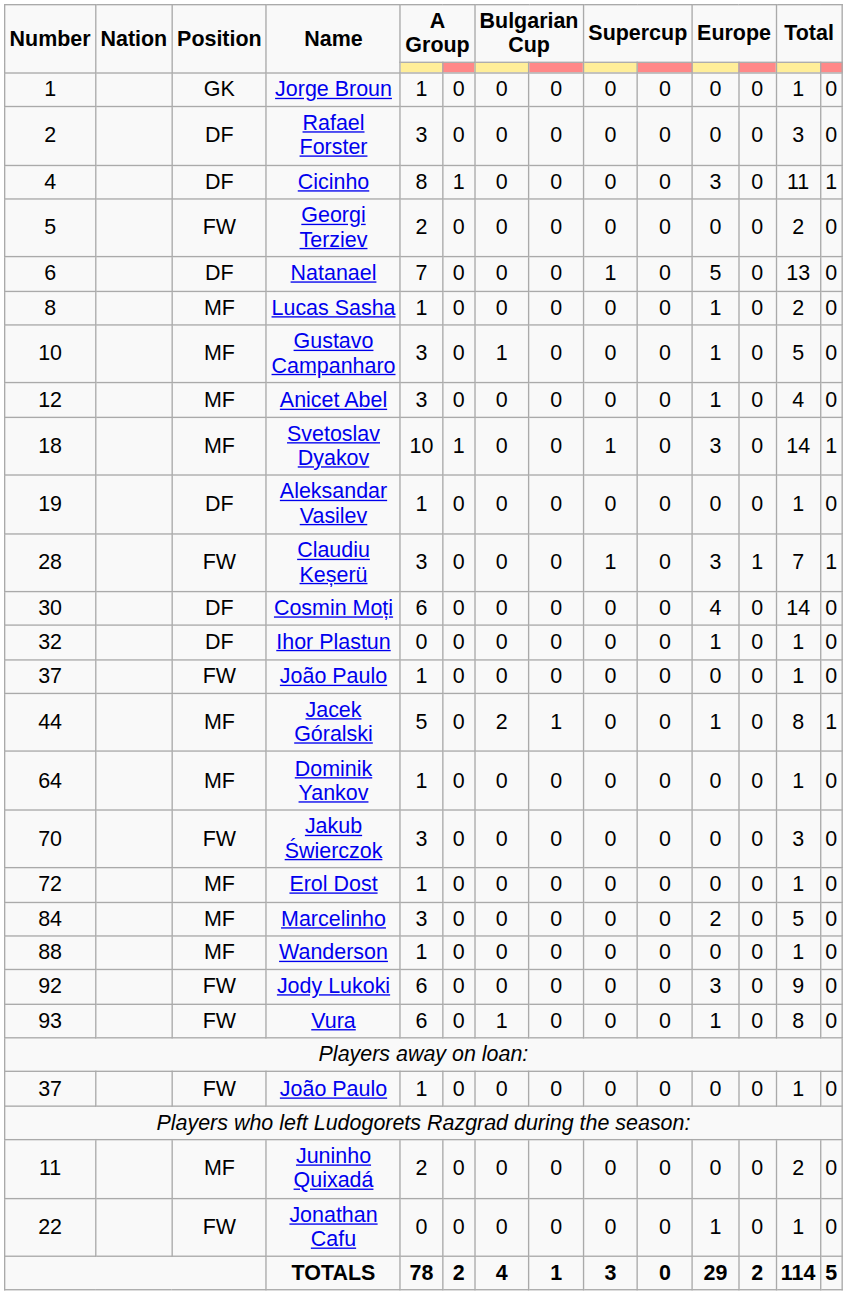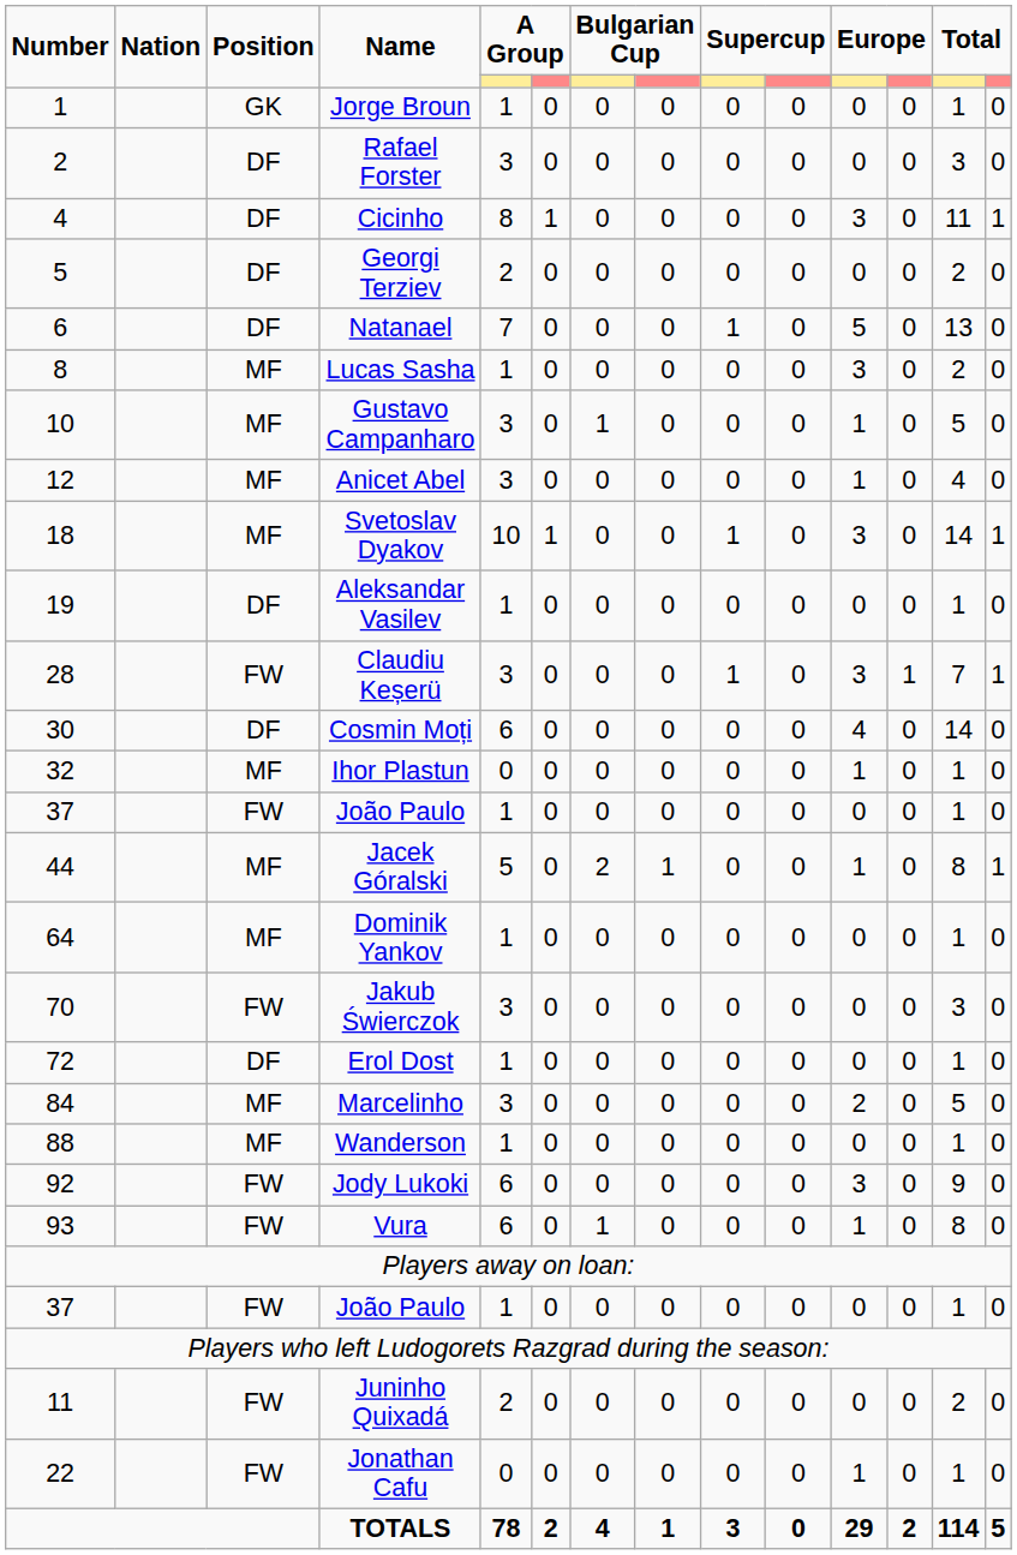 <table class="wikitable" style="font-size: 100%; text-align: center;">
 <tr>
 <td rowspan=2 width="10%" align=center><strong>Number</strong></td>
 <td rowspan=2 width="10%" align=center><strong>Nation</strong></td>
 <td rowspan=2 width="10%" align=center><strong>Position</strong></td>
 <td rowspan=2 width="20%" align=center><strong>Name</strong></td>
 <td colspan=2 align=center><strong>A Group</strong></td>
 <td colspan=2 align=center><strong>Bulgarian Cup</strong></td>
 <td colspan=2 align=center><strong>Supercup</strong></td>
 <td colspan=2 align=center><strong>Europe</strong></td>
 <td colspan=2 align=center><strong>Total</strong></td>
 </tr>
 <tr>
 <th width=60 style="background: #FFEE99"></th>
 <th width=60 style="background: #FF8888"></th>
 <th width=60 style="background: #FFEE99"></th>
 <th width=60 style="background: #FF8888"></th>
 <th width=60 style="background: #FFEE99"></th>
 <th width=60 style="background: #FF8888"></th>
 <th width=60 style="background: #FFEE99"></th>
 <th width=60 style="background: #FF8888"></th>
 <th width=60 style="background: #FFEE99"></th>
 <th width=60 style="background: #FF8888"></th>
 </tr>
 <tr>
 <td>1</td>
 <td></td>
 <td>GK</td>
 <td><a href='#'>Jorge Broun</a></td>
 <td>1</td>
 <td>0</td>
 <td>0</td>
 <td>0</td>
 <td>0</td>
 <td>0</td>
 <td>0</td>
 <td>0</td>
 <td>1</td>
 <td>0</td>
 </tr>
 <tr>
 <td>2</td>
 <td></td>
 <td>DF</td>
 <td><a href='#'>Rafael Forster</a></td>
 <td>3</td>
 <td>0</td>
 <td>0</td>
 <td>0</td>
 <td>0</td>
 <td>0</td>
 <td>0</td>
 <td>0</td>
 <td>3</td>
 <td>0</td>
 </tr>
 <tr>
 <td>4</td>
 <td></td>
 <td>DF</td>
 <td><a href='#'>Cicinho</a></td>
 <td>8</td>
 <td>1</td>
 <td>0</td>
 <td>0</td>
 <td>0</td>
 <td>0</td>
 <td>3</td>
 <td>0</td>
 <td>11</td>
 <td>1</td>
 </tr>
 <tr>
 <td>5</td>
 <td></td>
-<td>FW</td>
+<td>DF</td>
 <td><a href='#'>Georgi Terziev</a></td>
 <td>2</td>
 <td>0</td>
 <td>0</td>
 <td>0</td>
 <td>0</td>
 <td>0</td>
 <td>0</td>
 <td>0</td>
 <td>2</td>
 <td>0</td>
 </tr>
 <tr>
 <td>6</td>
 <td></td>
 <td>DF</td>
 <td><a href='#'>Natanael</a></td>
 <td>7</td>
 <td>0</td>
 <td>0</td>
 <td>0</td>
 <td>1</td>
 <td>0</td>
 <td>5</td>
 <td>0</td>
 <td>13</td>
 <td>0</td>
 </tr>
 <tr>
 <td>8</td>
 <td></td>
 <td>MF</td>
 <td><a href='#'>Lucas Sasha</a></td>
 <td>1</td>
 <td>0</td>
 <td>0</td>
 <td>0</td>
 <td>0</td>
 <td>0</td>
-<td>1</td>
+<td>3</td>
 <td>0</td>
 <td>2</td>
 <td>0</td>
 </tr>
 <tr>
 <td>10</td>
 <td></td>
 <td>MF</td>
 <td><a href='#'>Gustavo Campanharo</a></td>
 <td>3</td>
 <td>0</td>
 <td>1</td>
 <td>0</td>
 <td>0</td>
 <td>0</td>
 <td>1</td>
 <td>0</td>
 <td>5</td>
 <td>0</td>
 </tr>
 <tr>
 <td>12</td>
 <td></td>
 <td>MF</td>
 <td><a href='#'>Anicet Abel</a></td>
 <td>3</td>
 <td>0</td>
 <td>0</td>
 <td>0</td>
 <td>0</td>
 <td>0</td>
 <td>1</td>
 <td>0</td>
 <td>4</td>
 <td>0</td>
 </tr>
 <tr>
 <td>18</td>
 <td></td>
 <td>MF</td>
 <td><a href='#'>Svetoslav Dyakov</a></td>
 <td>10</td>
 <td>1</td>
 <td>0</td>
 <td>0</td>
 <td>1</td>
 <td>0</td>
 <td>3</td>
 <td>0</td>
 <td>14</td>
 <td>1</td>
 </tr>
 <tr>
 <td>19</td>
 <td></td>
 <td>DF</td>
 <td><a href='#'>Aleksandar Vasilev</a></td>
 <td>1</td>
 <td>0</td>
 <td>0</td>
 <td>0</td>
 <td>0</td>
 <td>0</td>
 <td>0</td>
 <td>0</td>
 <td>1</td>
 <td>0</td>
 </tr>
 <tr>
 <td>28</td>
 <td></td>
 <td>FW</td>
 <td><a href='#'>Claudiu Keșerü</a></td>
 <td>3</td>
 <td>0</td>
 <td>0</td>
 <td>0</td>
 <td>1</td>
 <td>0</td>
 <td>3</td>
 <td>1</td>
 <td>7</td>
 <td>1</td>
 </tr>
 <tr>
 <td>30</td>
 <td></td>
 <td>DF</td>
 <td><a href='#'>Cosmin Moți</a></td>
 <td>6</td>
 <td>0</td>
 <td>0</td>
 <td>0</td>
 <td>0</td>
 <td>0</td>
 <td>4</td>
 <td>0</td>
 <td>14</td>
 <td>0</td>
 </tr>
 <tr>
 <td>32</td>
 <td></td>
-<td>DF</td>
+<td>MF</td>
 <td><a href='#'>Ihor Plastun</a></td>
 <td>0</td>
 <td>0</td>
 <td>0</td>
 <td>0</td>
 <td>0</td>
 <td>0</td>
 <td>1</td>
 <td>0</td>
 <td>1</td>
 <td>0</td>
 </tr>
 <tr>
 <td>37</td>
 <td></td>
 <td>FW</td>
 <td><a href='#'>João Paulo</a></td>
 <td>1</td>
 <td>0</td>
 <td>0</td>
 <td>0</td>
 <td>0</td>
 <td>0</td>
 <td>0</td>
 <td>0</td>
 <td>1</td>
 <td>0</td>
 </tr>
 <tr>
 <td>44</td>
 <td></td>
 <td>MF</td>
 <td><a href='#'>Jacek Góralski</a></td>
 <td>5</td>
 <td>0</td>
 <td>2</td>
 <td>1</td>
 <td>0</td>
 <td>0</td>
 <td>1</td>
 <td>0</td>
 <td>8</td>
 <td>1</td>
 </tr>
 <tr>
 <td>64</td>
 <td></td>
 <td>MF</td>
 <td><a href='#'>Dominik Yankov</a></td>
 <td>1</td>
 <td>0</td>
 <td>0</td>
 <td>0</td>
 <td>0</td>
 <td>0</td>
 <td>0</td>
 <td>0</td>
 <td>1</td>
 <td>0</td>
 </tr>
 <tr>
 <td>70</td>
 <td></td>
 <td>FW</td>
 <td><a href='#'>Jakub Świerczok</a></td>
 <td>3</td>
 <td>0</td>
 <td>0</td>
 <td>0</td>
 <td>0</td>
 <td>0</td>
 <td>0</td>
 <td>0</td>
 <td>3</td>
 <td>0</td>
 </tr>
 <tr>
 <td>72</td>
 <td></td>
-<td>MF</td>
+<td>DF</td>
 <td><a href='#'>Erol Dost</a></td>
 <td>1</td>
 <td>0</td>
 <td>0</td>
 <td>0</td>
 <td>0</td>
 <td>0</td>
 <td>0</td>
 <td>0</td>
 <td>1</td>
 <td>0</td>
 </tr>
 <tr>
 <td>84</td>
 <td></td>
 <td>MF</td>
 <td><a href='#'>Marcelinho</a></td>
 <td>3</td>
 <td>0</td>
 <td>0</td>
 <td>0</td>
 <td>0</td>
 <td>0</td>
 <td>2</td>
 <td>0</td>
 <td>5</td>
 <td>0</td>
 </tr>
 <tr>
 <td>88</td>
 <td></td>
 <td>MF</td>
 <td><a href='#'>Wanderson</a></td>
 <td>1</td>
 <td>0</td>
 <td>0</td>
 <td>0</td>
 <td>0</td>
 <td>0</td>
 <td>0</td>
 <td>0</td>
 <td>1</td>
 <td>0</td>
 </tr>
 <tr>
 <td>92</td>
 <td></td>
 <td>FW</td>
 <td><a href='#'>Jody Lukoki</a></td>
 <td>6</td>
 <td>0</td>
 <td>0</td>
 <td>0</td>
 <td>0</td>
 <td>0</td>
 <td>3</td>
 <td>0</td>
 <td>9</td>
 <td>0</td>
 </tr>
 <tr>
 <td>93</td>
 <td></td>
 <td>FW</td>
 <td><a href='#'>Vura</a></td>
 <td>6</td>
 <td>0</td>
 <td>1</td>
 <td>0</td>
 <td>0</td>
 <td>0</td>
 <td>1</td>
 <td>0</td>
 <td>8</td>
 <td>0</td>
 </tr>
 <tr>
 <td colspan=14><em>Players away on loan:</em></td>
 </tr>
 <tr>
 <td>37</td>
 <td></td>
 <td>FW</td>
 <td><a href='#'>João Paulo</a></td>
 <td>1</td>
 <td>0</td>
 <td>0</td>
 <td>0</td>
 <td>0</td>
 <td>0</td>
 <td>0</td>
 <td>0</td>
 <td>1</td>
 <td>0</td>
 </tr>
 <tr>
 <td colspan=14><em>Players who left Ludogorets Razgrad during the season:</em></td>
 </tr>
 <tr>
 <td>11</td>
 <td></td>
-<td>MF</td>
+<td>FW</td>
 <td><a href='#'>Juninho Quixadá</a></td>
 <td>2</td>
 <td>0</td>
 <td>0</td>
 <td>0</td>
 <td>0</td>
 <td>0</td>
 <td>0</td>
 <td>0</td>
 <td>2</td>
 <td>0</td>
 </tr>
 <tr>
 <td>22</td>
 <td></td>
 <td>FW</td>
 <td><a href='#'>Jonathan Cafu</a></td>
 <td>0</td>
 <td>0</td>
 <td>0</td>
 <td>0</td>
 <td>0</td>
 <td>0</td>
 <td>1</td>
 <td>0</td>
 <td>1</td>
 <td>0</td>
 </tr>
 <tr>
 <td colspan=3></td>
 <td><strong>TOTALS</strong></td>
 <td><strong>78</strong></td>
 <td><strong>2</strong></td>
 <td><strong>4</strong></td>
 <td><strong>1</strong></td>
 <td><strong>3</strong></td>
 <td><strong>0</strong></td>
 <td><strong>29</strong></td>
 <td><strong>2</strong></td>
 <td><strong>114</strong></td>
 <td><strong>5</strong></td>
 </tr>
 </table>
